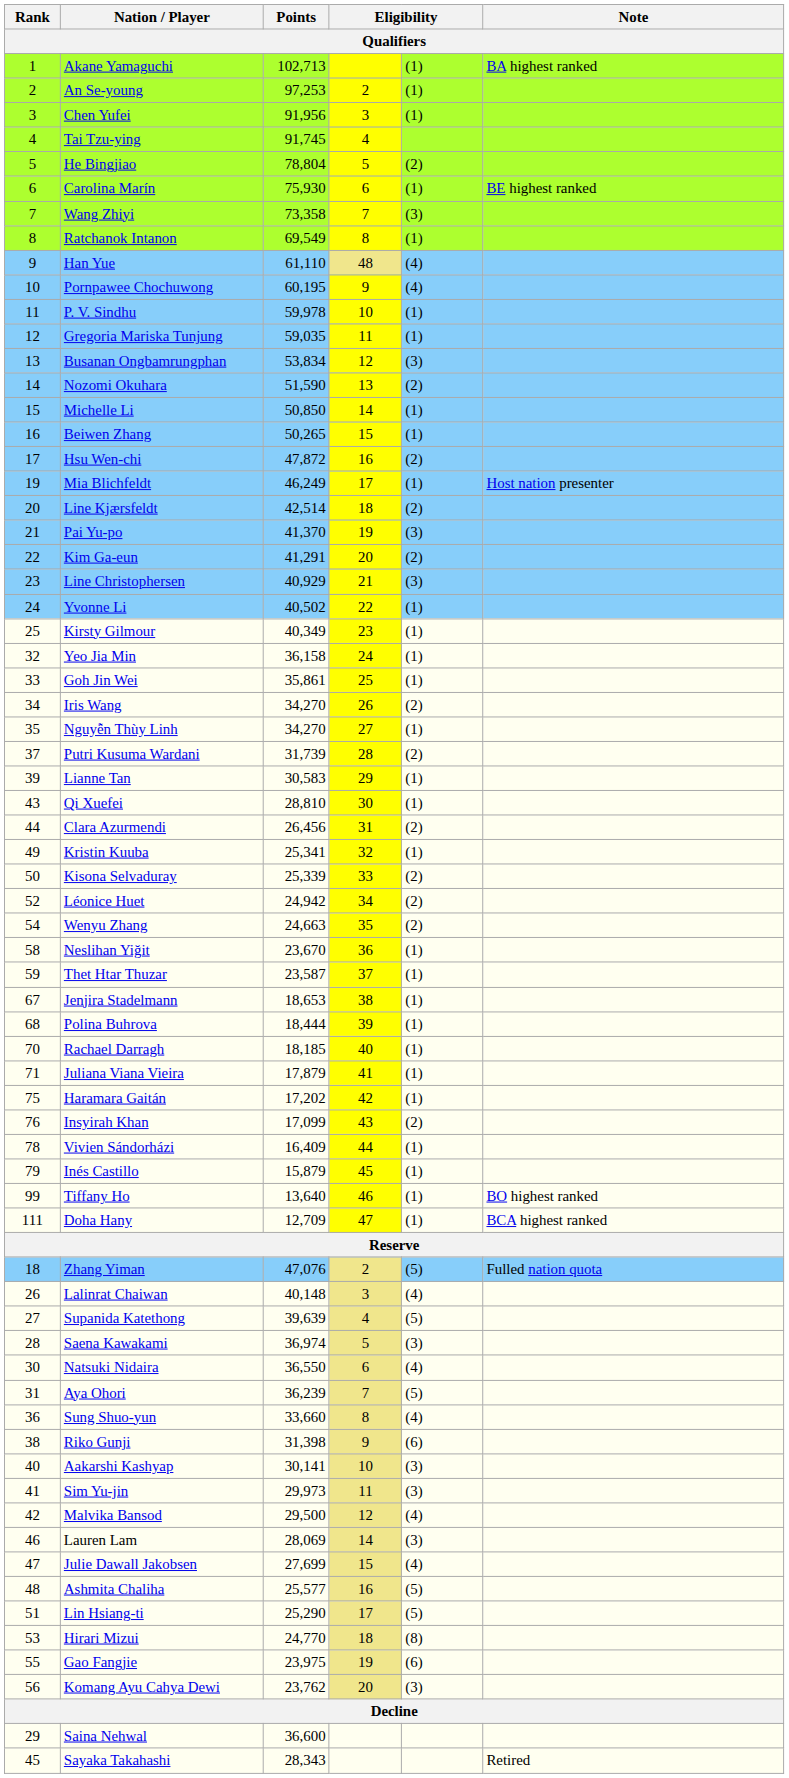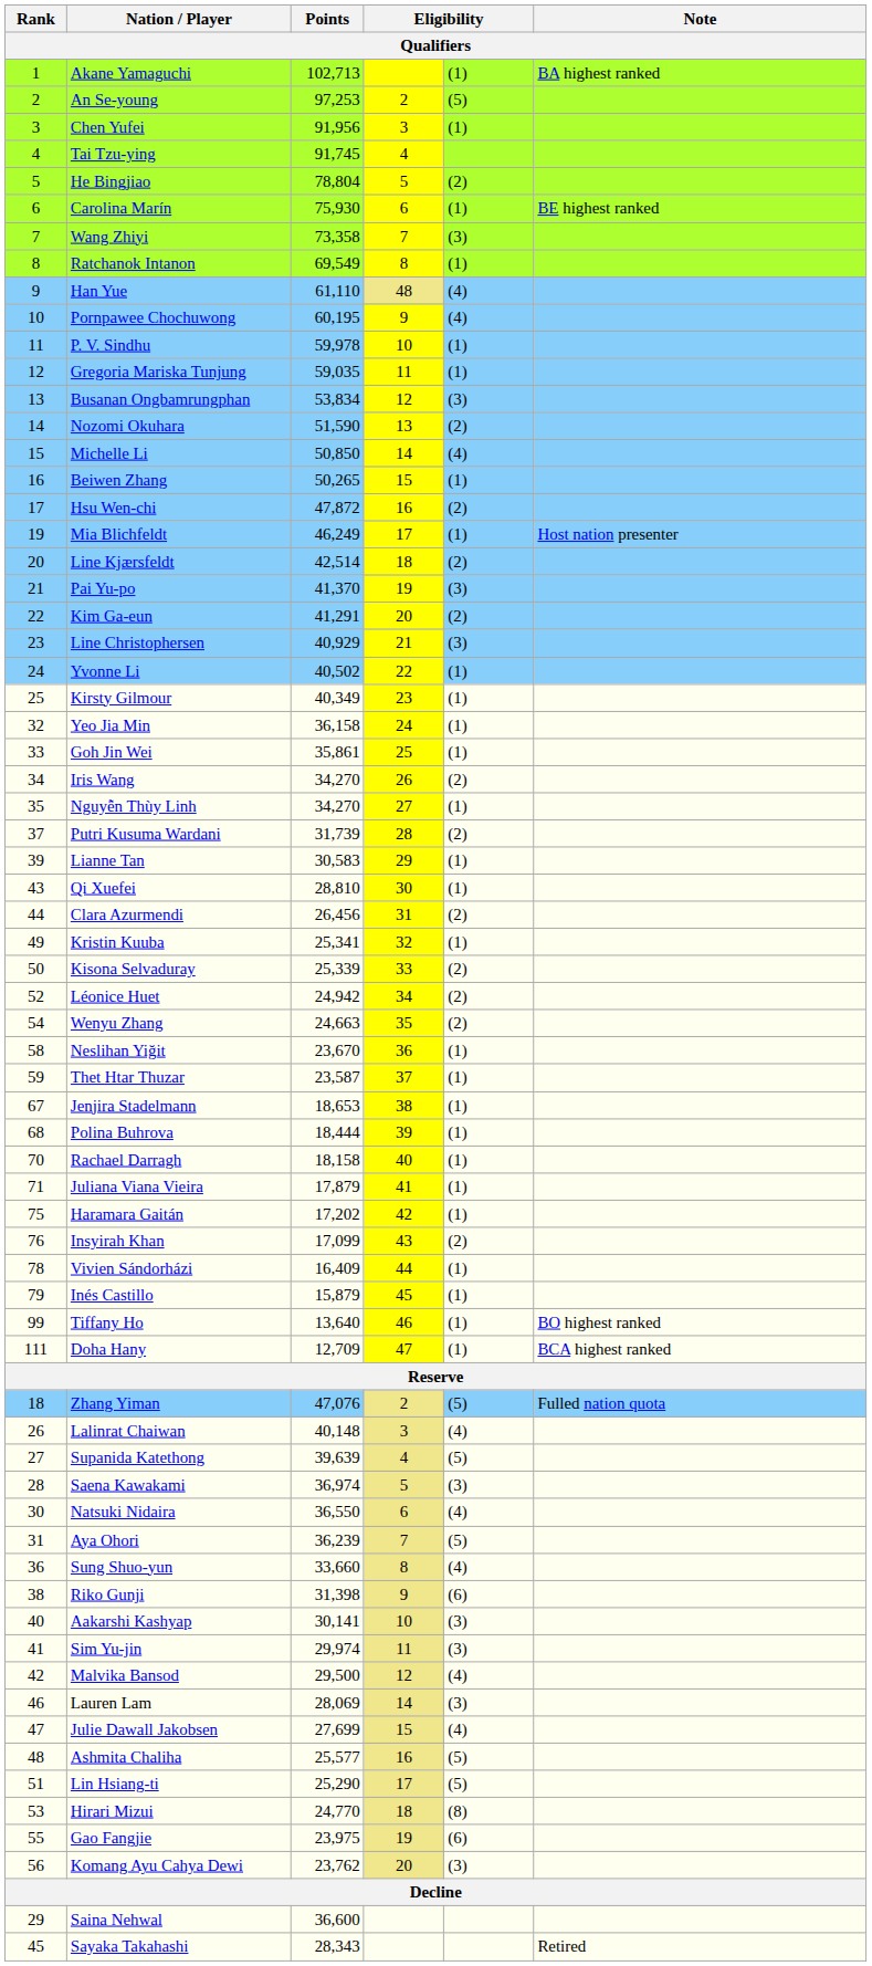 <table class="sortable wikitable" style="font-size:95%">
 <tr>
 <th width="50">Rank</th>
 <th width="200">Nation / Player</th>
 <th width="60">Points</th>
 <th colspan="2" width="150">Eligibility</th>
 <th width="300">Note</th>
 </tr>
 <tr>
 <th colspan="6">Qualifiers</th>
 </tr>
 <tr bgcolor="#ADFF2F">
 <td align="center">1</td>
 <td> <a href='#'>Akane Yamaguchi</a></td>
 <td align="right">102,713</td>
 <td align="center" bgcolor="#FFFF00"></td>
 <td> (1)</td>
 <td><a href='#'>BA</a> highest ranked</td>
 </tr>
 <tr bgcolor="#ADFF2F">
 <td align="center">2</td>
 <td> <a href='#'>An Se-young</a></td>
 <td align="right">97,253</td>
 <td align="center" bgcolor="#FFFF00"> 2</td>
-<td> (1)</td>
+<td> (5)</td>
 <td></td>
 </tr>
 <tr bgcolor="#ADFF2F">
 <td align="center">3</td>
 <td> <a href='#'>Chen Yufei</a></td>
 <td align="right">91,956</td>
 <td align="center" bgcolor="#FFFF00"> 3</td>
 <td> (1)</td>
 <td></td>
 </tr>
 <tr bgcolor="#ADFF2F">
 <td align="center">4</td>
 <td> <a href='#'>Tai Tzu-ying</a></td>
 <td align="right">91,745</td>
 <td align="center" bgcolor="#FFFF00"> 4</td>
 <td></td>
 <td></td>
 </tr>
 <tr bgcolor="#ADFF2F">
 <td align="center">5</td>
 <td> <a href='#'>He Bingjiao</a></td>
 <td align="right">78,804</td>
 <td align="center" bgcolor="#FFFF00"> 5</td>
 <td> (2)</td>
 <td></td>
 </tr>
 <tr bgcolor="#ADFF2F">
 <td align="center">6</td>
 <td> <a href='#'>Carolina Marín</a></td>
 <td align="right">75,930</td>
 <td align="center" bgcolor="#FFFF00"> 6</td>
 <td> (1)</td>
 <td><a href='#'>BE</a> highest ranked</td>
 </tr>
 <tr bgcolor="#ADFF2F">
 <td align="center">7</td>
 <td> <a href='#'>Wang Zhiyi</a></td>
 <td align="right">73,358</td>
 <td align="center" bgcolor="#FFFF00"> 7</td>
 <td> (3)</td>
 <td></td>
 </tr>
 <tr bgcolor="#ADFF2F">
 <td align="center">8</td>
 <td> <a href='#'>Ratchanok Intanon</a></td>
 <td align="right">69,549</td>
 <td align="center" bgcolor="#FFFF00"> 8</td>
 <td> (1)</td>
 <td></td>
 </tr>
 <tr bgcolor="#87CEFA">
 <td align="center">9</td>
 <td> <a href='#'>Han Yue</a></td>
 <td align="right">61,110</td>
 <td align="center" bgcolor="#F0E68C"> 48</td>
 <td> (4)</td>
 <td></td>
 </tr>
 <tr bgcolor="#87CEFA">
 <td align="center">10</td>
 <td> <a href='#'>Pornpawee Chochuwong</a></td>
 <td align="right">60,195</td>
 <td align="center" bgcolor="#FFFF00"> 9</td>
 <td> (4)</td>
 <td></td>
 </tr>
 <tr bgcolor="#87CEFA">
 <td align="center">11</td>
 <td> <a href='#'>P. V. Sindhu</a></td>
 <td align="right">59,978</td>
 <td align="center" bgcolor="#FFFF00"> 10</td>
 <td> (1)</td>
 <td></td>
 </tr>
 <tr bgcolor="#87CEFA">
 <td align="center">12</td>
 <td> <a href='#'>Gregoria Mariska Tunjung</a></td>
 <td align="right">59,035</td>
 <td align="center" bgcolor="#FFFF00"> 11</td>
 <td> (1)</td>
 <td></td>
 </tr>
 <tr bgcolor="#87CEFA">
 <td align="center">13</td>
 <td> <a href='#'>Busanan Ongbamrungphan</a></td>
 <td align="right">53,834</td>
 <td align="center" bgcolor="#FFFF00"> 12</td>
 <td> (3)</td>
 <td></td>
 </tr>
 <tr bgcolor="#87CEFA">
 <td align="center">14</td>
 <td> <a href='#'>Nozomi Okuhara</a></td>
 <td align="right">51,590</td>
 <td align="center" bgcolor="#FFFF00"> 13</td>
 <td> (2)</td>
 <td></td>
 </tr>
 <tr bgcolor="#87CEFA">
 <td align="center">15</td>
 <td> <a href='#'>Michelle Li</a></td>
 <td align="right">50,850</td>
 <td align="center" bgcolor="#FFFF00"> 14</td>
-<td> (1)</td>
+<td> (4)</td>
 <td></td>
 </tr>
 <tr bgcolor="#87CEFA">
 <td align="center">16</td>
 <td> <a href='#'>Beiwen Zhang</a></td>
 <td align="right">50,265</td>
 <td align="center" bgcolor="#FFFF00"> 15</td>
 <td> (1)</td>
 <td></td>
 </tr>
 <tr bgcolor="#87CEFA">
 <td align="center">17</td>
 <td> <a href='#'>Hsu Wen-chi</a></td>
 <td align="right">47,872</td>
 <td align="center" bgcolor="#FFFF00"> 16</td>
 <td> (2)</td>
 <td></td>
 </tr>
 <tr bgcolor="#87CEFA">
 <td align="center">19</td>
 <td> <a href='#'>Mia Blichfeldt</a></td>
 <td align="right">46,249</td>
 <td align="center" bgcolor="#FFFF00"> 17</td>
 <td> (1)</td>
 <td><a href='#'>Host nation</a> presenter</td>
 </tr>
 <tr bgcolor="#87CEFA">
 <td align="center">20</td>
 <td> <a href='#'>Line Kjærsfeldt</a></td>
 <td align="right">42,514</td>
 <td align="center" bgcolor="#FFFF00"> 18</td>
 <td> (2)</td>
 <td></td>
 </tr>
 <tr bgcolor="#87CEFA">
 <td align="center">21</td>
 <td> <a href='#'>Pai Yu-po</a></td>
 <td align="right">41,370</td>
 <td align="center" bgcolor="#FFFF00"> 19</td>
 <td> (3)</td>
 <td></td>
 </tr>
 <tr bgcolor="#87CEFA">
 <td align="center">22</td>
 <td> <a href='#'>Kim Ga-eun</a></td>
 <td align="right">41,291</td>
 <td align="center" bgcolor="#FFFF00"> 20</td>
 <td> (2)</td>
 <td></td>
 </tr>
 <tr bgcolor="#87CEFA">
 <td align="center">23</td>
 <td> <a href='#'>Line Christophersen</a></td>
 <td align="right">40,929</td>
 <td align="center" bgcolor="#FFFF00"> 21</td>
 <td> (3)</td>
 <td></td>
 </tr>
 <tr bgcolor="#87CEFA">
 <td align="center">24</td>
 <td> <a href='#'>Yvonne Li</a></td>
 <td align="right">40,502</td>
 <td align="center" bgcolor="#FFFF00"> 22</td>
 <td> (1)</td>
 <td></td>
 </tr>
 <tr bgcolor="#FFFFF0">
 <td align="center">25</td>
 <td> <a href='#'>Kirsty Gilmour</a></td>
 <td align="right">40,349</td>
 <td align="center" bgcolor="#FFFF00"> 23</td>
 <td> (1)</td>
 <td></td>
 </tr>
 <tr bgcolor="#FFFFF0">
 <td align="center">32</td>
 <td> <a href='#'>Yeo Jia Min</a></td>
 <td align="right">36,158</td>
 <td align="center" bgcolor="#FFFF00"> 24</td>
 <td> (1)</td>
 <td></td>
 </tr>
 <tr bgcolor="#FFFFF0">
 <td align="center">33</td>
 <td> <a href='#'>Goh Jin Wei</a></td>
 <td align="right">35,861</td>
 <td align="center" bgcolor="#FFFF00"> 25</td>
 <td> (1)</td>
 <td></td>
 </tr>
 <tr bgcolor="#FFFFF0">
 <td align="center">34</td>
 <td> <a href='#'>Iris Wang</a></td>
 <td align="right">34,270</td>
 <td align="center" bgcolor="#FFFF00"> 26</td>
 <td> (2)</td>
 <td></td>
 </tr>
 <tr bgcolor="#FFFFF0">
 <td align="center">35</td>
 <td> <a href='#'>Nguyễn Thùy Linh</a></td>
 <td align="right">34,270</td>
 <td align="center" bgcolor="#FFFF00"> 27</td>
 <td> (1)</td>
 <td></td>
 </tr>
 <tr bgcolor="#FFFFF0">
 <td align="center">37</td>
 <td> <a href='#'>Putri Kusuma Wardani</a></td>
 <td align="right">31,739</td>
 <td align="center" bgcolor="#FFFF00"> 28</td>
 <td> (2)</td>
 <td></td>
 </tr>
 <tr bgcolor="#FFFFF0">
 <td align="center">39</td>
 <td> <a href='#'>Lianne Tan</a></td>
 <td align="right">30,583</td>
 <td align="center" bgcolor="#FFFF00"> 29</td>
 <td> (1)</td>
 <td></td>
 </tr>
 <tr bgcolor="#FFFFF0">
 <td align="center">43</td>
 <td> <a href='#'>Qi Xuefei</a></td>
 <td align="right">28,810</td>
 <td align="center" bgcolor="#FFFF00"> 30</td>
 <td> (1)</td>
 <td></td>
 </tr>
 <tr bgcolor="#FFFFF0">
 <td align="center">44</td>
 <td> <a href='#'>Clara Azurmendi</a></td>
 <td align="right">26,456</td>
 <td align="center" bgcolor="#FFFF00"> 31</td>
 <td> (2)</td>
 <td></td>
 </tr>
 <tr bgcolor="#FFFFF0">
 <td align="center">49</td>
 <td> <a href='#'>Kristin Kuuba</a></td>
 <td align="right">25,341</td>
 <td align="center" bgcolor="#FFFF00"> 32</td>
 <td> (1)</td>
 <td></td>
 </tr>
 <tr bgcolor="#FFFFF0">
 <td align="center">50</td>
 <td> <a href='#'>Kisona Selvaduray</a></td>
 <td align="right">25,339</td>
 <td align="center" bgcolor="#FFFF00"> 33</td>
 <td> (2)</td>
 <td></td>
 </tr>
 <tr bgcolor="#FFFFF0">
 <td align="center">52</td>
 <td> <a href='#'>Léonice Huet</a></td>
 <td align="right">24,942</td>
 <td align="center" bgcolor="#FFFF00"> 34</td>
 <td> (2)</td>
 <td></td>
 </tr>
 <tr bgcolor="#FFFFF0">
 <td align="center">54</td>
 <td> <a href='#'>Wenyu Zhang</a></td>
 <td align="right">24,663</td>
 <td align="center" bgcolor="#FFFF00"> 35</td>
 <td> (2)</td>
 <td></td>
 </tr>
 <tr bgcolor="#FFFFF0">
 <td align="center">58</td>
 <td> <a href='#'>Neslihan Yiğit</a></td>
 <td align="right">23,670</td>
 <td align="center" bgcolor="#FFFF00"> 36</td>
 <td> (1)</td>
 <td></td>
 </tr>
 <tr bgcolor="#FFFFF0">
 <td align="center">59</td>
 <td> <a href='#'>Thet Htar Thuzar</a></td>
 <td align="right">23,587</td>
 <td align="center" bgcolor="#FFFF00"> 37</td>
 <td> (1)</td>
 <td></td>
 </tr>
 <tr bgcolor="#FFFFF0">
 <td align="center">67</td>
 <td> <a href='#'>Jenjira Stadelmann</a></td>
 <td align="right">18,653</td>
 <td align="center" bgcolor="#FFFF00"> 38</td>
 <td> (1)</td>
 <td></td>
 </tr>
 <tr bgcolor="#FFFFF0">
 <td align="center">68</td>
 <td> <a href='#'>Polina Buhrova</a></td>
 <td align="right">18,444</td>
 <td align="center" bgcolor="#FFFF00"> 39</td>
 <td> (1)</td>
 <td></td>
 </tr>
 <tr bgcolor="#FFFFF0">
 <td align="center">70</td>
 <td> <a href='#'>Rachael Darragh</a></td>
-<td align="right">18,185</td>
+<td align="right">18,158</td>
 <td align="center" bgcolor="#FFFF00"> 40</td>
 <td> (1)</td>
 <td></td>
 </tr>
 <tr bgcolor="#FFFFF0">
 <td align="center">71</td>
 <td> <a href='#'>Juliana Viana Vieira</a></td>
 <td align="right">17,879</td>
 <td align="center" bgcolor="#FFFF00"> 41</td>
 <td> (1)</td>
 <td></td>
 </tr>
 <tr bgcolor="#FFFFF0">
 <td align="center">75</td>
 <td> <a href='#'>Haramara Gaitán</a></td>
 <td align="right">17,202</td>
 <td align="center" bgcolor="#FFFF00"> 42</td>
 <td> (1)</td>
 <td></td>
 </tr>
 <tr bgcolor="#FFFFF0">
 <td align="center">76</td>
 <td> <a href='#'>Insyirah Khan</a></td>
 <td align="right">17,099</td>
 <td align="center" bgcolor="#FFFF00"> 43</td>
 <td> (2)</td>
 <td></td>
 </tr>
 <tr bgcolor="#FFFFF0">
 <td align="center">78</td>
 <td> <a href='#'>Vivien Sándorházi</a></td>
 <td align="right">16,409</td>
 <td align="center" bgcolor="#FFFF00"> 44</td>
 <td> (1)</td>
 <td></td>
 </tr>
 <tr bgcolor="#FFFFF0">
 <td align="center">79</td>
 <td> <a href='#'>Inés Castillo</a></td>
 <td align="right">15,879</td>
 <td align="center" bgcolor="#FFFF00"> 45</td>
 <td> (1)</td>
 <td></td>
 </tr>
 <tr bgcolor="#FFFFF0">
 <td align="center">99</td>
 <td> <a href='#'>Tiffany Ho</a></td>
 <td align="right">13,640</td>
 <td align="center" bgcolor="#FFFF00"> 46</td>
 <td> (1)</td>
 <td><a href='#'>BO</a> highest ranked</td>
 </tr>
 <tr bgcolor="#FFFFF0">
 <td align="center">111</td>
 <td> <a href='#'>Doha Hany</a></td>
 <td align="right">12,709</td>
 <td align="center" bgcolor="#FFFF00"> 47</td>
 <td> (1)</td>
 <td><a href='#'>BCA</a> highest ranked</td>
 </tr>
 <tr>
 <th colspan="6">Reserve</th>
 </tr>
 <tr bgcolor="#87CEFA">
 <td align="center">18</td>
 <td> <a href='#'>Zhang Yiman</a></td>
 <td align="right">47,076</td>
 <td align="center" bgcolor="#F0E68C">2</td>
 <td> (5)</td>
 <td>Fulled <a href='#'>nation quota</a></td>
 </tr>
 <tr bgcolor="#FFFFF0">
 <td align="center">26</td>
 <td> <a href='#'>Lalinrat Chaiwan</a></td>
 <td align="right">40,148</td>
 <td align="center" bgcolor="#F0E68C">3</td>
 <td> (4)</td>
 <td></td>
 </tr>
 <tr bgcolor="#FFFFF0">
 <td align="center">27</td>
 <td> <a href='#'>Supanida Katethong</a></td>
 <td align="right">39,639</td>
 <td align="center" bgcolor="#F0E68C">4</td>
 <td> (5)</td>
 <td></td>
 </tr>
 <tr bgcolor="#FFFFF0">
 <td align="center">28</td>
 <td> <a href='#'>Saena Kawakami</a></td>
 <td align="right">36,974</td>
 <td align="center" bgcolor="#F0E68C">5</td>
 <td> (3)</td>
 <td></td>
 </tr>
 <tr bgcolor="#FFFFF0">
 <td align="center">30</td>
 <td> <a href='#'>Natsuki Nidaira</a></td>
 <td align="right">36,550</td>
 <td align="center" bgcolor="#F0E68C">6</td>
 <td> (4)</td>
 <td></td>
 </tr>
 <tr bgcolor="#FFFFF0">
 <td align="center">31</td>
 <td> <a href='#'>Aya Ohori</a></td>
 <td align="right">36,239</td>
 <td align="center" bgcolor="#F0E68C">7</td>
 <td> (5)</td>
 <td></td>
 </tr>
 <tr bgcolor="#FFFFF0">
 <td align="center">36</td>
 <td> <a href='#'>Sung Shuo-yun</a></td>
 <td align="right">33,660</td>
 <td align="center" bgcolor="#F0E68C">8</td>
 <td> (4)</td>
 <td></td>
 </tr>
 <tr bgcolor="#FFFFF0">
 <td align="center">38</td>
 <td> <a href='#'>Riko Gunji</a></td>
 <td align="right">31,398</td>
 <td align="center" bgcolor="#F0E68C">9</td>
 <td> (6)</td>
 <td></td>
 </tr>
 <tr bgcolor="#FFFFF0">
 <td align="center">40</td>
 <td> <a href='#'>Aakarshi Kashyap</a></td>
 <td align="right">30,141</td>
 <td align="center" bgcolor="#F0E68C">10</td>
 <td> (3)</td>
 <td></td>
 </tr>
 <tr bgcolor="#FFFFF0">
 <td align="center">41</td>
 <td> <a href='#'>Sim Yu-jin</a></td>
-<td align="right">29,973</td>
+<td align="right">29,974</td>
 <td align="center" bgcolor="#F0E68C">11</td>
 <td> (3)</td>
 <td></td>
 </tr>
 <tr bgcolor="#FFFFF0">
 <td align="center">42</td>
 <td> <a href='#'>Malvika Bansod</a></td>
 <td align="right">29,500</td>
 <td align="center" bgcolor="#F0E68C">12</td>
 <td> (4)</td>
 <td></td>
 </tr>
 <tr bgcolor="#FFFFF0">
 <td align="center">46</td>
 <td> Lauren Lam</td>
 <td align="right">28,069</td>
 <td align="center" bgcolor="#F0E68C">14</td>
 <td> (3)</td>
 <td></td>
 </tr>
 <tr bgcolor="#FFFFF0">
 <td align="center">47</td>
 <td> <a href='#'>Julie Dawall Jakobsen</a></td>
 <td align="right">27,699</td>
 <td align="center" bgcolor="#F0E68C">15</td>
 <td> (4)</td>
 <td></td>
 </tr>
 <tr bgcolor="#FFFFF0">
 <td align="center">48</td>
 <td> <a href='#'>Ashmita Chaliha</a></td>
 <td align="right">25,577</td>
 <td align="center" bgcolor="#F0E68C">16</td>
 <td> (5)</td>
 <td></td>
 </tr>
 <tr bgcolor="#FFFFF0">
 <td align="center">51</td>
 <td> <a href='#'>Lin Hsiang-ti</a></td>
 <td align="right">25,290</td>
 <td align="center" bgcolor="#F0E68C">17</td>
 <td> (5)</td>
 <td></td>
 </tr>
 <tr bgcolor="#FFFFF0">
 <td align="center">53</td>
 <td> <a href='#'>Hirari Mizui</a></td>
 <td align="right">24,770</td>
 <td align="center" bgcolor="#F0E68C">18</td>
 <td> (8)</td>
 <td></td>
 </tr>
 <tr bgcolor="#FFFFF0">
 <td align="center">55</td>
 <td> <a href='#'>Gao Fangjie</a></td>
 <td align="right">23,975</td>
 <td align="center" bgcolor="#F0E68C">19</td>
 <td> (6)</td>
 <td></td>
 </tr>
 <tr bgcolor="#FFFFF0">
 <td align="center">56</td>
 <td> <a href='#'>Komang Ayu Cahya Dewi</a></td>
 <td align="right">23,762</td>
 <td align="center" bgcolor="#F0E68C">20</td>
 <td> (3)</td>
 <td></td>
 </tr>
 <tr>
 <th colspan="6">Decline</th>
 </tr>
 <tr bgcolor="#FFFFF0">
 <td align="center">29</td>
 <td> <a href='#'>Saina Nehwal</a></td>
 <td align="right">36,600</td>
 <td></td>
 <td></td>
 <td></td>
 </tr>
 <tr bgcolor="#FFFFF0">
 <td align="center">45</td>
 <td> <a href='#'>Sayaka Takahashi</a></td>
 <td align="right">28,343</td>
 <td></td>
 <td></td>
 <td>Retired</td>
 </tr>
 </table>
